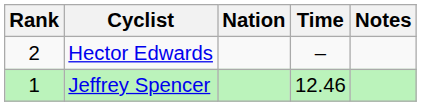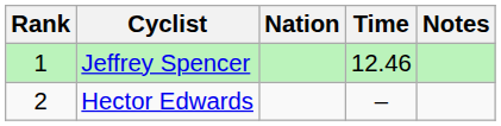 <table class="wikitable sortable" style="text-align:center">
 <tr>
 <th>Rank</th>
 <th>Cyclist</th>
 <th>Nation</th>
 <th>Time</th>
 <th>Notes</th>
 </tr>
+<tr bgcolor=bbf3bb>
+<td>1</td>
+<td align=left data-sort-value="Spencer, Jeffrey"><a href='#'>Jeffrey Spencer</a></td>
+<td align=left></td>
+<td>12.46</td>
+<td></td>
+</tr>
 <tr>
 <td>2</td>
 <td align=left data-sort-value="Edwards, Hector"><a href='#'>Hector Edwards</a></td>
 <td align=left></td>
 <td>–</td>
 <td></td>
 </tr>
-<tr bgcolor=bbf3bb>
-<td>1</td>
-<td align=left data-sort-value="Spencer, Jeffrey"><a href='#'>Jeffrey Spencer</a></td>
-<td align=left></td>
-<td>12.46</td>
-<td></td>
-</tr>
 </table>
